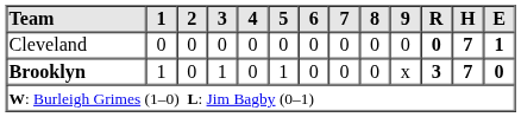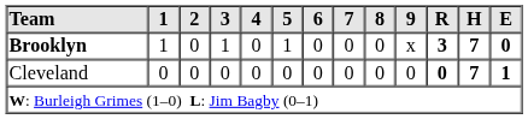 <table border=1 cellspacing=0 width=425 style="margin-left:3em;">
 <tr style="text-align:center; background-color:#e6e6e6;">
 <th align=left width=125>Team</th>
 <th width=25>1</th>
 <th width=25>2</th>
 <th width=25>3</th>
 <th width=25>4</th>
 <th width=25>5</th>
 <th width=25>6</th>
 <th width=25>7</th>
 <th width=25>8</th>
 <th width=25>9</th>
 <th width=25>R</th>
 <th width=25>H</th>
 <th width=25>E</th>
 </tr>
 <tr style="text-align:center;">
+<td align=left><strong>Brooklyn</strong></td>
+<td>1</td>
+<td>0</td>
+<td>1</td>
+<td>0</td>
+<td>1</td>
+<td>0</td>
+<td>0</td>
+<td>0</td>
+<td>x</td>
+<td><strong>3</strong></td>
+<td><strong>7</strong></td>
+<td><strong>0</strong></td>
+</tr>
+<tr style="text-align:center;">
 <td align=left>Cleveland</td>
 <td>0</td>
 <td>0</td>
 <td>0</td>
 <td>0</td>
 <td>0</td>
 <td>0</td>
 <td>0</td>
 <td>0</td>
 <td>0</td>
 <td><strong>0</strong></td>
 <td><strong>7</strong></td>
 <td><strong>1</strong></td>
 </tr>
-<tr style="text-align:center;">
-<td align=left><strong>Brooklyn</strong></td>
-<td>1</td>
-<td>0</td>
-<td>1</td>
-<td>0</td>
-<td>1</td>
-<td>0</td>
-<td>0</td>
-<td>0</td>
-<td>x</td>
-<td><strong>3</strong></td>
-<td><strong>7</strong></td>
-<td><strong>0</strong></td>
-</tr>
 <tr style="text-align:left;">
 <td colspan=13><small><strong>W</strong>: <a href='#'>Burleigh Grimes</a> (1–0)  <strong>L</strong>: <a href='#'>Jim Bagby</a> (0–1)</small></td>
 </tr>
 </table>
